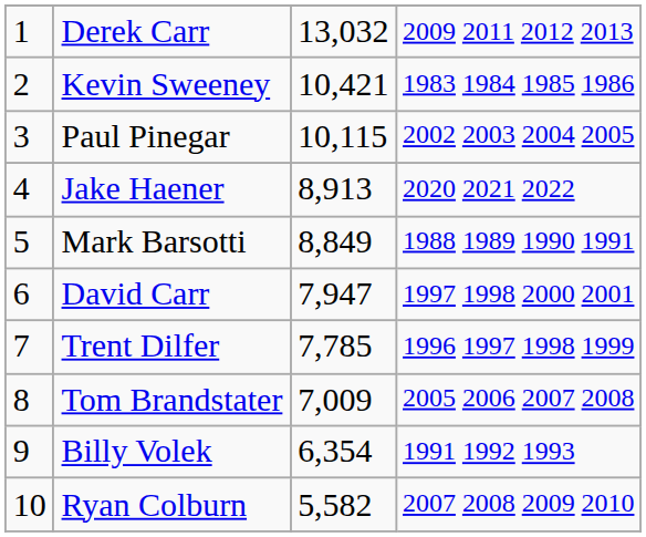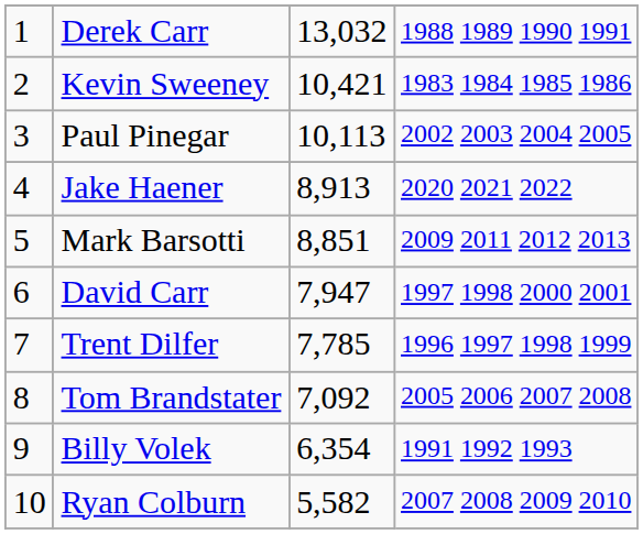 <table class="wikitable">
 <tr>
 </tr>
 <tr>
 <td>1</td>
 <td><a href='#'>Derek Carr</a></td>
 <td><abbr>13,032</abbr></td>
-<td style="font-size:80%;"><a href='#'>2009</a> <a href='#'>2011</a> <a href='#'>2012</a> <a href='#'>2013</a></td>
+<td style="font-size:80%;"><a href='#'>1988</a> <a href='#'>1989</a> <a href='#'>1990</a> <a href='#'>1991</a></td>
 </tr>
 <tr>
 <td>2</td>
 <td><a href='#'>Kevin Sweeney</a></td>
 <td><abbr>10,421</abbr></td>
 <td style="font-size:80%;"><a href='#'>1983</a> <a href='#'>1984</a> <a href='#'>1985</a> <a href='#'>1986</a></td>
 </tr>
 <tr>
 <td>3</td>
 <td>Paul Pinegar</td>
-<td><abbr>10,115</abbr></td>
+<td><abbr>10,113</abbr></td>
 <td style="font-size:80%;"><a href='#'>2002</a> <a href='#'>2003</a> <a href='#'>2004</a> <a href='#'>2005</a></td>
 </tr>
 <tr>
 <td>4</td>
 <td><a href='#'>Jake Haener</a></td>
 <td><abbr>8,913</abbr></td>
 <td style="font-size:80%;"><a href='#'>2020</a> <a href='#'>2021</a> <a href='#'>2022</a></td>
 </tr>
 <tr>
 <td>5</td>
 <td>Mark Barsotti</td>
-<td><abbr>8,849</abbr></td>
-<td style="font-size:80%;"><a href='#'>1988</a> <a href='#'>1989</a> <a href='#'>1990</a> <a href='#'>1991</a></td>
+<td><abbr>8,851</abbr></td>
+<td style="font-size:80%;"><a href='#'>2009</a> <a href='#'>2011</a> <a href='#'>2012</a> <a href='#'>2013</a></td>
 </tr>
 <tr>
 <td>6</td>
 <td><a href='#'>David Carr</a></td>
 <td><abbr>7,947</abbr></td>
 <td style="font-size:80%;"><a href='#'>1997</a> <a href='#'>1998</a> <a href='#'>2000</a> <a href='#'>2001</a></td>
 </tr>
 <tr>
 <td>7</td>
 <td><a href='#'>Trent Dilfer</a></td>
 <td><abbr>7,785</abbr></td>
 <td style="font-size:80%;"><a href='#'>1996</a> <a href='#'>1997</a> <a href='#'>1998</a> <a href='#'>1999</a></td>
 </tr>
 <tr>
 <td>8</td>
 <td><a href='#'>Tom Brandstater</a></td>
-<td><abbr>7,009</abbr></td>
+<td><abbr>7,092</abbr></td>
 <td style="font-size:80%;"><a href='#'>2005</a> <a href='#'>2006</a> <a href='#'>2007</a> <a href='#'>2008</a></td>
 </tr>
 <tr>
 <td>9</td>
 <td><a href='#'>Billy Volek</a></td>
 <td><abbr>6,354</abbr></td>
 <td style="font-size:80%;"><a href='#'>1991</a> <a href='#'>1992</a> <a href='#'>1993</a></td>
 </tr>
 <tr>
 <td>10</td>
 <td><a href='#'>Ryan Colburn</a></td>
 <td><abbr>5,582</abbr></td>
 <td style="font-size:80%;"><a href='#'>2007</a> <a href='#'>2008</a> <a href='#'>2009</a> <a href='#'>2010</a></td>
 </tr>
 </table>
